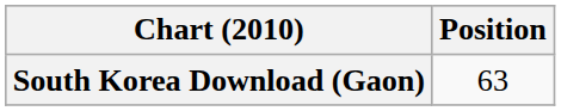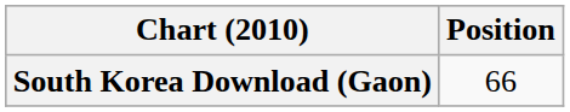 <table class="wikitable sortable plainrowheaders" style="text-align:center;">
 <tr>
 <th scope="col">Chart (2010)</th>
 <th scope="col">Position</th>
 </tr>
 <tr>
 <th scope="row">South Korea Download (Gaon)</th>
-<td>63</td>
+<td>66</td>
 </tr>
 </table>
